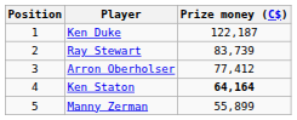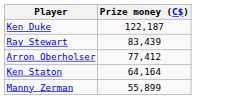 <table class=wikitable>
 <tr>
-<th>Position</th>
 <th>Player</th>
 <th>Prize money (<a href='#'>C$</a>)</th>
 </tr>
 <tr>
-<td align=center>1</td>
 <td> <a href='#'>Ken Duke</a></td>
 <td align=center>122,187</td>
 </tr>
 <tr>
-<td align=center>2</td>
 <td> <a href='#'>Ray Stewart</a></td>
-<td align=center>83,739</td>
+<td align=center>83,439</td>
 </tr>
 <tr>
-<td align=center>3</td>
 <td> <a href='#'>Arron Oberholser</a></td>
 <td align=center>77,412</td>
 </tr>
 <tr>
-<td align=center>4</td>
 <td> <a href='#'>Ken Staton</a></td>
-<td align=center><strong>64,164</strong></td>
+<td align=center>64,164</td>
 </tr>
 <tr>
-<td align=center>5</td>
 <td> <a href='#'>Manny Zerman</a></td>
 <td align=center>55,899</td>
 </tr>
 </table>
